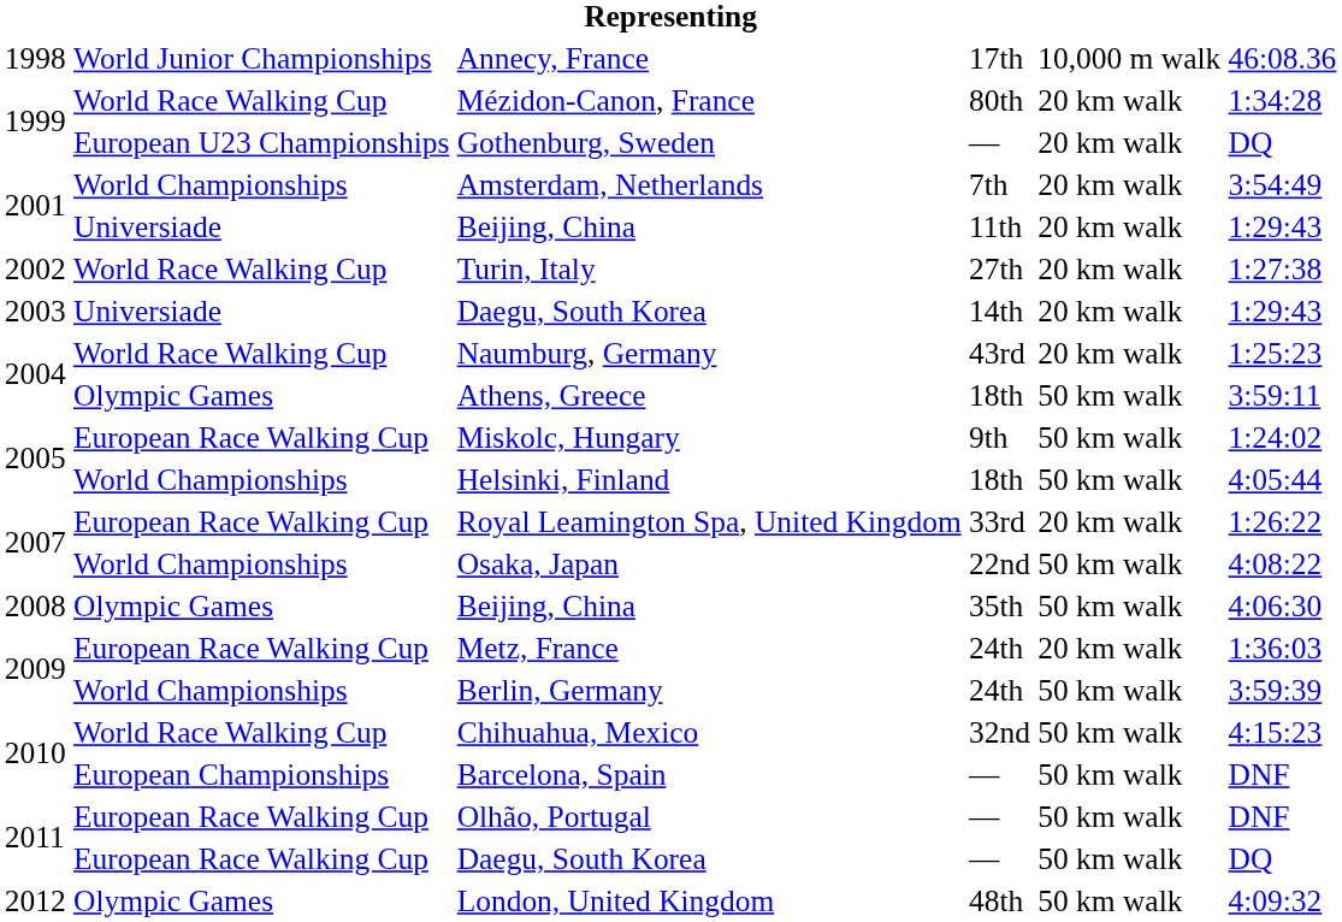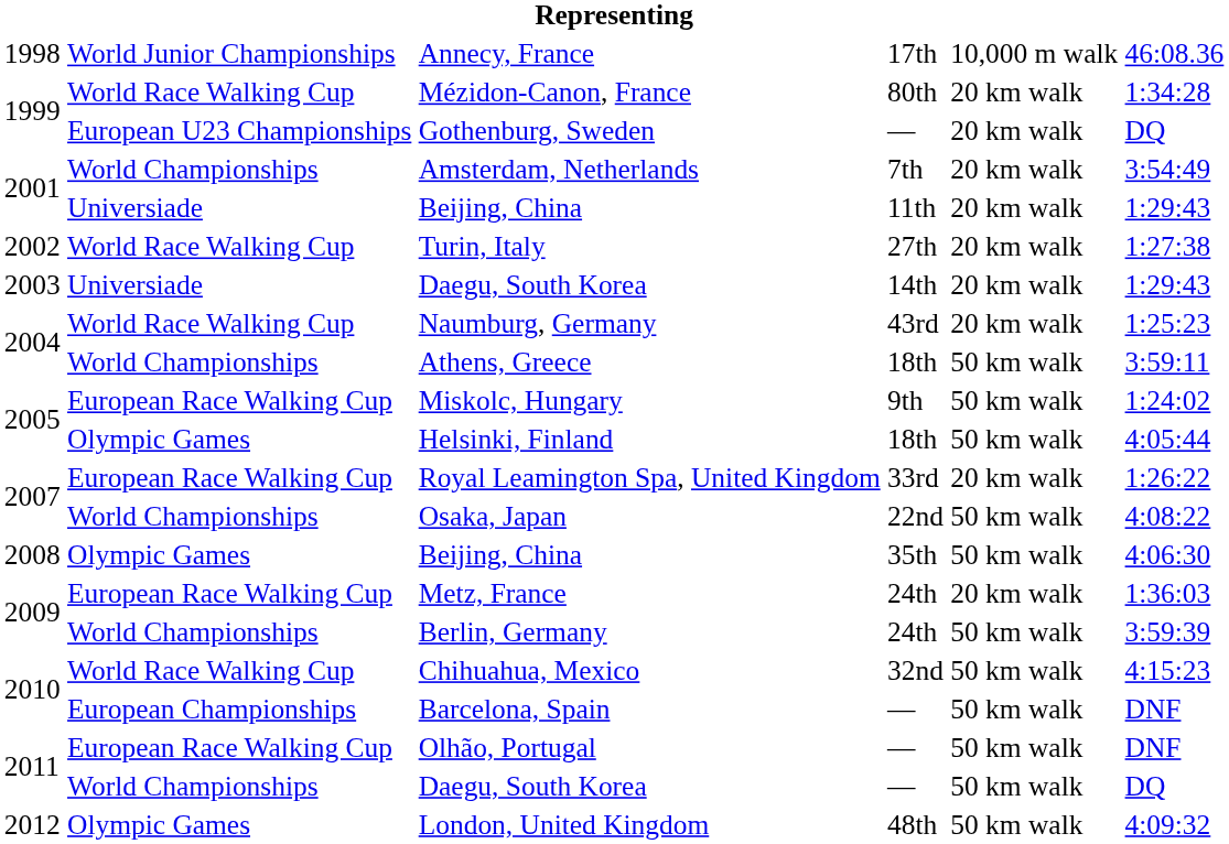 <table>
 <tr>
 <th colspan="6">Representing </th>
 </tr>
 <tr>
 <td>1998</td>
 <td><a href='#'>World Junior Championships</a></td>
 <td><a href='#'>Annecy, France</a></td>
 <td>17th</td>
 <td>10,000 m walk</td>
 <td><a href='#'>46:08.36</a></td>
 </tr>
 <tr>
 <td rowspan=2>1999</td>
 <td><a href='#'>World Race Walking Cup</a></td>
 <td><a href='#'>Mézidon-Canon</a>, <a href='#'>France</a></td>
 <td>80th</td>
 <td>20 km walk</td>
 <td><a href='#'>1:34:28</a></td>
 </tr>
 <tr>
 <td><a href='#'>European U23 Championships</a></td>
 <td><a href='#'>Gothenburg, Sweden</a></td>
 <td>—</td>
 <td>20 km walk</td>
 <td><a href='#'>DQ</a></td>
 </tr>
 <tr>
 <td rowspan=2>2001</td>
 <td><a href='#'>World Championships</a></td>
 <td><a href='#'>Amsterdam, Netherlands</a></td>
 <td>7th</td>
 <td>20 km walk</td>
 <td><a href='#'>3:54:49</a></td>
 </tr>
 <tr>
 <td><a href='#'>Universiade</a></td>
 <td><a href='#'>Beijing, China</a></td>
 <td>11th</td>
 <td>20 km walk</td>
 <td><a href='#'>1:29:43</a></td>
 </tr>
 <tr>
 <td>2002</td>
 <td><a href='#'>World Race Walking Cup</a></td>
 <td><a href='#'>Turin, Italy</a></td>
 <td>27th</td>
 <td>20 km walk</td>
 <td><a href='#'>1:27:38</a></td>
 </tr>
 <tr>
 <td>2003</td>
 <td><a href='#'>Universiade</a></td>
 <td><a href='#'>Daegu, South Korea</a></td>
 <td>14th</td>
 <td>20 km walk</td>
 <td><a href='#'>1:29:43</a></td>
 </tr>
 <tr>
 <td rowspan=2>2004</td>
 <td><a href='#'>World Race Walking Cup</a></td>
 <td><a href='#'>Naumburg</a>, <a href='#'>Germany</a></td>
 <td>43rd</td>
 <td>20 km walk</td>
 <td><a href='#'>1:25:23</a></td>
 </tr>
 <tr>
-<td><a href='#'>Olympic Games</a></td>
+<td><a href='#'>World Championships</a></td>
 <td><a href='#'>Athens, Greece</a></td>
 <td>18th</td>
 <td>50 km walk</td>
 <td><a href='#'>3:59:11</a></td>
 </tr>
 <tr>
 <td rowspan=2>2005</td>
 <td><a href='#'>European Race Walking Cup</a></td>
 <td><a href='#'>Miskolc, Hungary</a></td>
 <td>9th</td>
 <td>50 km walk</td>
 <td><a href='#'>1:24:02</a></td>
 </tr>
 <tr>
-<td><a href='#'>World Championships</a></td>
+<td><a href='#'>Olympic Games</a></td>
 <td><a href='#'>Helsinki, Finland</a></td>
 <td>18th</td>
 <td>50 km walk</td>
 <td><a href='#'>4:05:44</a></td>
 </tr>
 <tr>
 <td rowspan=2>2007</td>
 <td><a href='#'>European Race Walking Cup</a></td>
 <td><a href='#'>Royal Leamington Spa</a>, <a href='#'>United Kingdom</a></td>
 <td>33rd</td>
 <td>20 km walk</td>
 <td><a href='#'>1:26:22</a></td>
 </tr>
 <tr>
 <td><a href='#'>World Championships</a></td>
 <td><a href='#'>Osaka, Japan</a></td>
 <td>22nd</td>
 <td>50 km walk</td>
 <td><a href='#'>4:08:22</a></td>
 </tr>
 <tr>
 <td>2008</td>
 <td><a href='#'>Olympic Games</a></td>
 <td><a href='#'>Beijing, China</a></td>
 <td>35th</td>
 <td>50 km walk</td>
 <td><a href='#'>4:06:30</a></td>
 </tr>
 <tr>
 <td rowspan=2>2009</td>
 <td><a href='#'>European Race Walking Cup</a></td>
 <td><a href='#'>Metz, France</a></td>
 <td>24th</td>
 <td>20 km walk</td>
 <td><a href='#'>1:36:03</a></td>
 </tr>
 <tr>
 <td><a href='#'>World Championships</a></td>
 <td><a href='#'>Berlin, Germany</a></td>
 <td>24th</td>
 <td>50 km walk</td>
 <td><a href='#'>3:59:39</a></td>
 </tr>
 <tr>
 <td rowspan=2>2010</td>
 <td><a href='#'>World Race Walking Cup</a></td>
 <td><a href='#'>Chihuahua, Mexico</a></td>
 <td>32nd</td>
 <td>50 km walk</td>
 <td><a href='#'>4:15:23</a></td>
 </tr>
 <tr>
 <td><a href='#'>European Championships</a></td>
 <td><a href='#'>Barcelona, Spain</a></td>
 <td>—</td>
 <td>50 km walk</td>
 <td><a href='#'>DNF</a></td>
 </tr>
 <tr>
 <td rowspan=2>2011</td>
 <td><a href='#'>European Race Walking Cup</a></td>
 <td><a href='#'>Olhão, Portugal</a></td>
 <td>—</td>
 <td>50 km walk</td>
 <td><a href='#'>DNF</a></td>
 </tr>
 <tr>
-<td><a href='#'>European Race Walking Cup</a></td>
+<td><a href='#'>World Championships</a></td>
 <td><a href='#'>Daegu, South Korea</a></td>
 <td>—</td>
 <td>50 km walk</td>
 <td><a href='#'>DQ</a></td>
 </tr>
 <tr>
 <td>2012</td>
 <td><a href='#'>Olympic Games</a></td>
 <td><a href='#'>London, United Kingdom</a></td>
 <td>48th</td>
 <td>50 km walk</td>
 <td><a href='#'>4:09:32</a></td>
 </tr>
 </table>
